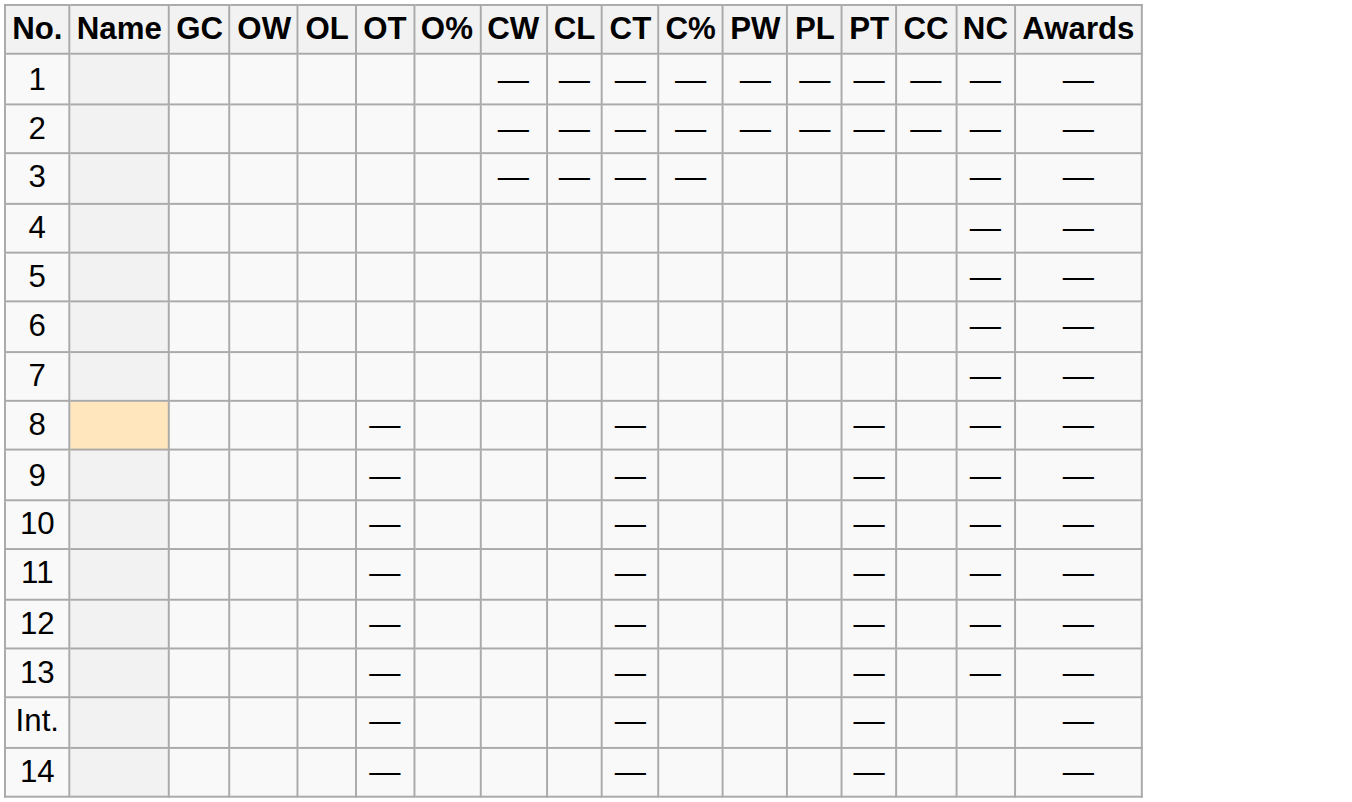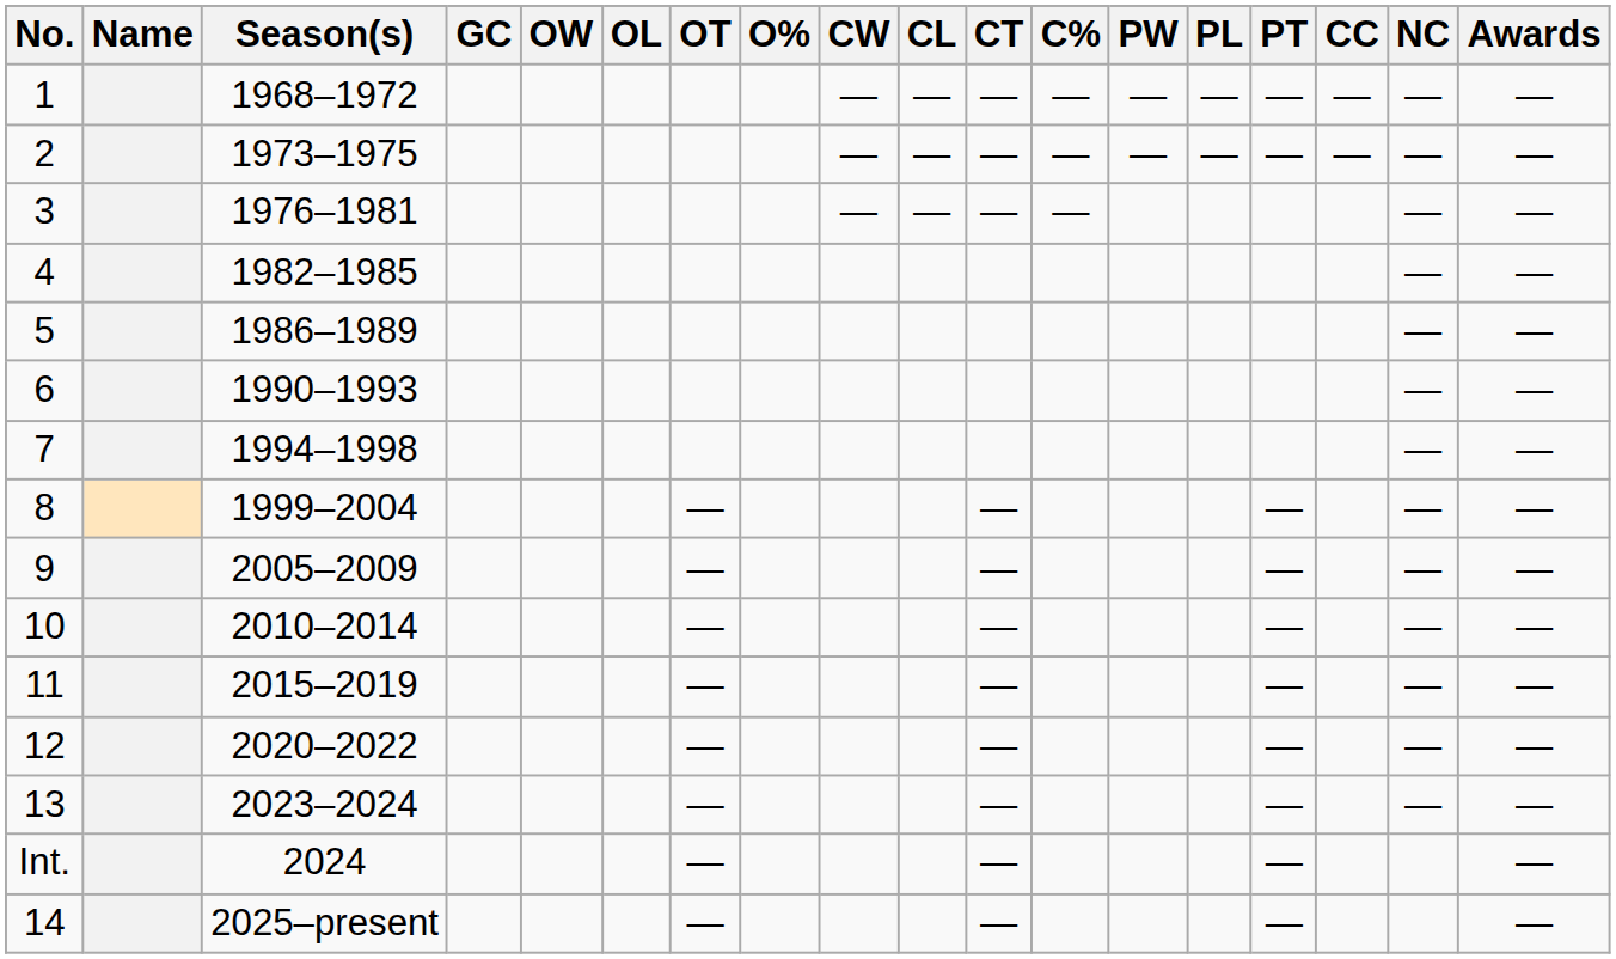 <table class="wikitable sortable" style="text-align:center">
 <tr>
 <th scope="col" class="unsortable">No.</th>
 <th scope="col">Name</th>
+<th scope="col">Season(s)</th>
 <th scope="col">GC</th>
 <th scope="col">OW</th>
 <th scope="col">OL</th>
 <th scope="col">OT</th>
 <th scope="col">O%</th>
 <th scope="col">CW</th>
 <th scope="col">CL</th>
 <th scope="col">CT</th>
 <th scope="col">C%</th>
 <th scope="col">PW</th>
 <th scope="col">PL</th>
 <th scope="col">PT</th>
 <th scope="col">CC</th>
 <th scope="col">NC</th>
 <th scope="col" class="unsortable">Awards</th>
 </tr>
 <tr>
 <td>1</td>
 <th scope="row"></th>
+<td>1968–1972</td>
 <td></td>
 <td></td>
 <td></td>
 <td></td>
 <td></td>
 <td>—</td>
 <td>—</td>
 <td>—</td>
 <td>—</td>
 <td>—</td>
 <td>—</td>
 <td>—</td>
 <td>—</td>
 <td>—</td>
 <td>—</td>
 </tr>
 <tr>
 <td>2</td>
 <th scope="row"></th>
+<td>1973–1975</td>
 <td></td>
 <td></td>
 <td></td>
 <td></td>
 <td></td>
 <td>—</td>
 <td>—</td>
 <td>—</td>
 <td>—</td>
 <td>—</td>
 <td>—</td>
 <td>—</td>
 <td>—</td>
 <td>—</td>
 <td>—</td>
 </tr>
 <tr>
 <td>3</td>
 <th scope="row"></th>
+<td>1976–1981</td>
 <td></td>
 <td></td>
 <td></td>
 <td></td>
 <td></td>
 <td>—</td>
 <td>—</td>
 <td>—</td>
 <td>—</td>
 <td></td>
 <td></td>
 <td></td>
 <td></td>
 <td>—</td>
 <td>—</td>
 </tr>
 <tr>
 <td>4</td>
 <th scope="row"><br></th>
+<td>1982–1985</td>
 <td></td>
 <td></td>
 <td></td>
 <td></td>
 <td></td>
 <td></td>
 <td></td>
 <td></td>
 <td></td>
 <td></td>
 <td></td>
 <td></td>
 <td></td>
 <td>—</td>
 <td>—</td>
 </tr>
 <tr>
 <td>5</td>
 <th scope="row"></th>
+<td>1986–1989</td>
 <td></td>
 <td></td>
 <td></td>
 <td></td>
 <td></td>
 <td></td>
 <td></td>
 <td></td>
 <td></td>
 <td></td>
 <td></td>
 <td></td>
 <td></td>
 <td>—</td>
 <td>—</td>
 </tr>
 <tr>
 <td>6</td>
 <th scope="row"></th>
+<td>1990–1993</td>
 <td></td>
 <td></td>
 <td></td>
 <td></td>
 <td></td>
 <td></td>
 <td></td>
 <td></td>
 <td></td>
 <td></td>
 <td></td>
 <td></td>
 <td></td>
 <td>—</td>
 <td>—</td>
 </tr>
 <tr>
 <td>7</td>
 <th scope="row"></th>
+<td>1994–1998</td>
 <td></td>
 <td></td>
 <td></td>
 <td></td>
 <td></td>
 <td></td>
 <td></td>
 <td></td>
 <td></td>
 <td></td>
 <td></td>
 <td></td>
 <td></td>
 <td>—</td>
 <td>—</td>
 </tr>
 <tr>
 <td>8</td>
 <td scope="row" align="center" bgcolor=#FFE6BD><strong></strong><sup></sup></td>
+<td>1999–2004</td>
 <td></td>
 <td></td>
 <td></td>
 <td>—</td>
 <td></td>
 <td></td>
 <td></td>
 <td>—</td>
 <td></td>
 <td></td>
 <td></td>
 <td>—</td>
 <td></td>
 <td>—</td>
 <td>—</td>
 </tr>
 <tr>
 <td>9</td>
 <th scope="row"></th>
+<td>2005–2009</td>
 <td></td>
 <td></td>
 <td></td>
 <td>—</td>
 <td></td>
 <td></td>
 <td></td>
 <td>—</td>
 <td></td>
 <td></td>
 <td></td>
 <td>—</td>
 <td></td>
 <td>—</td>
 <td>—</td>
 </tr>
 <tr>
 <td>10</td>
 <th scope="row"></th>
+<td>2010–2014</td>
 <td></td>
 <td></td>
 <td></td>
 <td>—</td>
 <td></td>
 <td></td>
 <td></td>
 <td>—</td>
 <td></td>
 <td></td>
 <td></td>
 <td>—</td>
 <td></td>
 <td>—</td>
 <td>—</td>
 </tr>
 <tr>
 <td>11</td>
 <th scope="row"></th>
+<td>2015–2019</td>
 <td></td>
 <td></td>
 <td></td>
 <td>—</td>
 <td></td>
 <td></td>
 <td></td>
 <td>—</td>
 <td></td>
 <td></td>
 <td></td>
 <td>—</td>
 <td></td>
 <td>—</td>
 <td>—</td>
 </tr>
 <tr>
 <td>12</td>
 <th scope="row"></th>
+<td>2020–2022</td>
 <td></td>
 <td></td>
 <td></td>
 <td>—</td>
 <td></td>
 <td></td>
 <td></td>
 <td>—</td>
 <td></td>
 <td></td>
 <td></td>
 <td>—</td>
 <td></td>
 <td>—</td>
 <td>—</td>
 </tr>
 <tr>
 <td>13</td>
 <th scope="row"></th>
+<td>2023–2024</td>
 <td></td>
 <td></td>
 <td></td>
 <td>—</td>
 <td></td>
 <td></td>
 <td></td>
 <td>—</td>
 <td></td>
 <td></td>
 <td></td>
 <td>—</td>
 <td></td>
 <td>—</td>
 <td>—</td>
 </tr>
 <tr>
 <td>Int.</td>
 <th scope="row"><br></th>
+<td>2024</td>
 <td></td>
 <td></td>
 <td></td>
 <td>—</td>
 <td></td>
 <td></td>
 <td></td>
 <td>—</td>
 <td></td>
 <td></td>
 <td></td>
 <td>—</td>
 <td></td>
 <td></td>
 <td>—</td>
 </tr>
 <tr>
 <td>14</td>
 <th scope="row"></th>
+<td>2025–present</td>
 <td></td>
 <td></td>
 <td></td>
 <td>—</td>
 <td></td>
 <td></td>
 <td></td>
 <td>—</td>
 <td></td>
 <td></td>
 <td></td>
 <td>—</td>
 <td></td>
 <td></td>
 <td>—</td>
 </tr>
 </table>
